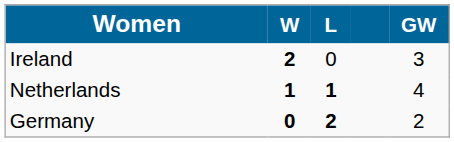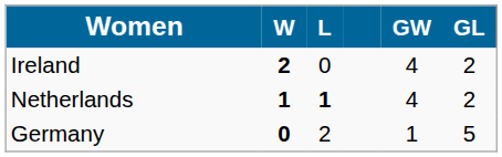 <table align=center cellpadding="3" cellspacing="0" style="background: #f9f9f9; border: 1px #aaa solid; border-collapse: collapse; font-size: 95%;" width=330>
 <tr bgcolor=#006699 style="color:white;">
 <th width=34% style=font-size:120%><strong>Women</strong></th>
 <th width=5%>W</th>
 <th width=5%>L</th>
 <th width=5%></th>
 <th width=5%>GW</th>
+<th width=5%>GL</th>
 </tr>
 <tr align=center>
 <td align=left> Ireland</td>
 <td><strong>2</strong></td>
 <td>0</td>
 <td></td>
-<td>3</td>
+<td>4</td>
+<td>2</td>
 </tr>
 <tr align=center>
 <td align=left> Netherlands</td>
 <td><strong>1</strong></td>
 <td><strong>1</strong></td>
 <td></td>
 <td>4</td>
+<td>2</td>
 </tr>
 <tr align=center>
 <td align=left> Germany</td>
 <td><strong>0</strong></td>
-<td><strong>2</strong></td>
+<td>2</td>
 <td></td>
-<td>2</td>
+<td>1</td>
+<td>5</td>
 </tr>
 </table>
